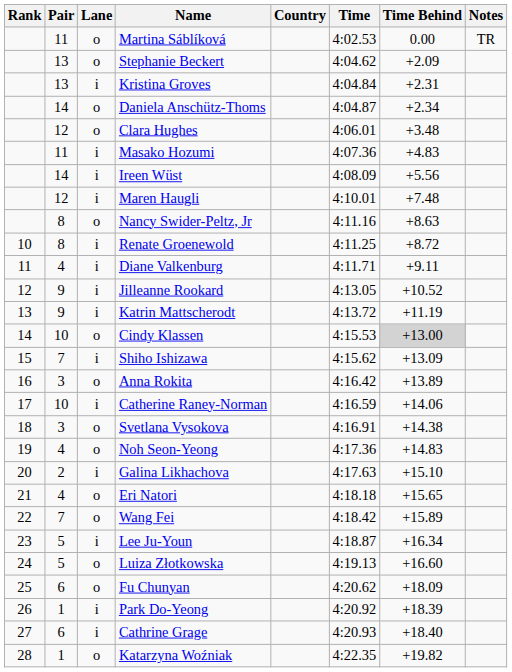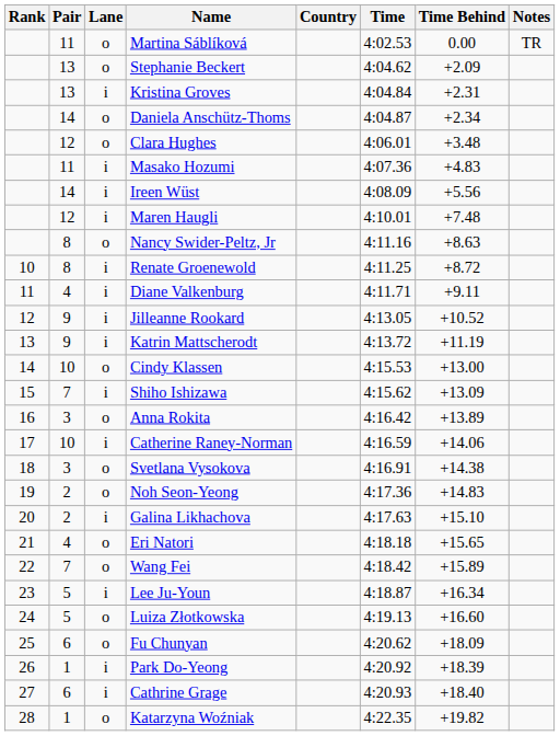 <table class="wikitable sortable" style="text-align:center">
 <tr>
 <th>Rank</th>
 <th>Pair</th>
 <th>Lane</th>
 <th>Name</th>
 <th>Country</th>
 <th>Time</th>
 <th>Time Behind</th>
 <th>Notes</th>
 </tr>
 <tr>
 <td></td>
 <td>11</td>
 <td>o</td>
 <td align="left"><a href='#'>Martina Sáblíková</a></td>
 <td align="left"></td>
 <td>4:02.53</td>
 <td>0.00</td>
 <td>TR</td>
 </tr>
 <tr>
 <td></td>
 <td>13</td>
 <td>o</td>
 <td align="left"><a href='#'>Stephanie Beckert</a></td>
 <td align="left"></td>
 <td>4:04.62</td>
 <td>+2.09</td>
 <td></td>
 </tr>
 <tr>
 <td></td>
 <td>13</td>
 <td>i</td>
 <td align="left"><a href='#'>Kristina Groves</a></td>
 <td align="left"></td>
 <td>4:04.84</td>
 <td>+2.31</td>
 <td></td>
 </tr>
 <tr>
 <td></td>
 <td>14</td>
 <td>o</td>
 <td align="left"><a href='#'>Daniela Anschütz-Thoms</a></td>
 <td align="left"></td>
 <td>4:04.87</td>
 <td>+2.34</td>
 <td></td>
 </tr>
 <tr>
 <td></td>
 <td>12</td>
 <td>o</td>
 <td align="left"><a href='#'>Clara Hughes</a></td>
 <td align="left"></td>
 <td>4:06.01</td>
 <td>+3.48</td>
 <td></td>
 </tr>
 <tr>
 <td></td>
 <td>11</td>
 <td>i</td>
 <td align="left"><a href='#'>Masako Hozumi</a></td>
 <td align="left"></td>
 <td>4:07.36</td>
 <td>+4.83</td>
 <td></td>
 </tr>
 <tr>
 <td></td>
 <td>14</td>
 <td>i</td>
 <td align="left"><a href='#'>Ireen Wüst</a></td>
 <td align="left"></td>
 <td>4:08.09</td>
 <td>+5.56</td>
 <td></td>
 </tr>
 <tr>
 <td></td>
 <td>12</td>
 <td>i</td>
 <td align="left"><a href='#'>Maren Haugli</a></td>
 <td align="left"></td>
 <td>4:10.01</td>
 <td>+7.48</td>
 <td></td>
 </tr>
 <tr>
 <td></td>
 <td>8</td>
 <td>o</td>
 <td align="left"><a href='#'>Nancy Swider-Peltz, Jr</a></td>
 <td align="left"></td>
 <td>4:11.16</td>
 <td>+8.63</td>
 <td></td>
 </tr>
 <tr>
 <td>10</td>
 <td>8</td>
 <td>i</td>
 <td align="left"><a href='#'>Renate Groenewold</a></td>
 <td align="left"></td>
 <td>4:11.25</td>
 <td>+8.72</td>
 <td></td>
 </tr>
 <tr>
 <td>11</td>
 <td>4</td>
 <td>i</td>
 <td align="left"><a href='#'>Diane Valkenburg</a></td>
 <td align="left"></td>
 <td>4:11.71</td>
 <td>+9.11</td>
 <td></td>
 </tr>
 <tr>
 <td>12</td>
 <td>9</td>
 <td>i</td>
 <td align="left"><a href='#'>Jilleanne Rookard</a></td>
 <td align="left"></td>
 <td>4:13.05</td>
 <td>+10.52</td>
 <td></td>
 </tr>
 <tr>
 <td>13</td>
 <td>9</td>
 <td>i</td>
 <td align="left"><a href='#'>Katrin Mattscherodt</a></td>
 <td align="left"></td>
 <td>4:13.72</td>
 <td>+11.19</td>
 <td></td>
 </tr>
 <tr>
 <td>14</td>
 <td>10</td>
 <td>o</td>
 <td align="left"><a href='#'>Cindy Klassen</a></td>
 <td align="left"></td>
 <td>4:15.53</td>
-<td style="background: lightgrey;">+13.00</td>
+<td>+13.00</td>
 <td></td>
 </tr>
 <tr>
 <td>15</td>
 <td>7</td>
 <td>i</td>
 <td align="left"><a href='#'>Shiho Ishizawa</a></td>
 <td align="left"></td>
 <td>4:15.62</td>
 <td>+13.09</td>
 <td></td>
 </tr>
 <tr>
 <td>16</td>
 <td>3</td>
 <td>o</td>
 <td align="left"><a href='#'>Anna Rokita</a></td>
 <td align="left"></td>
 <td>4:16.42</td>
 <td>+13.89</td>
 <td></td>
 </tr>
 <tr>
 <td>17</td>
 <td>10</td>
 <td>i</td>
 <td align="left"><a href='#'>Catherine Raney-Norman</a></td>
 <td align="left"></td>
 <td>4:16.59</td>
 <td>+14.06</td>
 <td></td>
 </tr>
 <tr>
 <td>18</td>
 <td>3</td>
 <td>o</td>
 <td align="left"><a href='#'>Svetlana Vysokova</a></td>
 <td align="left"></td>
 <td>4:16.91</td>
 <td>+14.38</td>
 <td></td>
 </tr>
 <tr>
 <td>19</td>
-<td>4</td>
+<td>2</td>
 <td>o</td>
 <td align="left"><a href='#'>Noh Seon-Yeong</a></td>
 <td align="left"></td>
 <td>4:17.36</td>
 <td>+14.83</td>
 <td></td>
 </tr>
 <tr>
 <td>20</td>
 <td>2</td>
 <td>i</td>
 <td align="left"><a href='#'>Galina Likhachova</a></td>
 <td align="left"></td>
 <td>4:17.63</td>
 <td>+15.10</td>
 <td></td>
 </tr>
 <tr>
 <td>21</td>
 <td>4</td>
 <td>o</td>
 <td align="left"><a href='#'>Eri Natori</a></td>
 <td align="left"></td>
 <td>4:18.18</td>
 <td>+15.65</td>
 <td></td>
 </tr>
 <tr>
 <td>22</td>
 <td>7</td>
 <td>o</td>
 <td align="left"><a href='#'>Wang Fei</a></td>
 <td align="left"></td>
 <td>4:18.42</td>
 <td>+15.89</td>
 <td></td>
 </tr>
 <tr>
 <td>23</td>
 <td>5</td>
 <td>i</td>
 <td align="left"><a href='#'>Lee Ju-Youn</a></td>
 <td align="left"></td>
 <td>4:18.87</td>
 <td>+16.34</td>
 <td></td>
 </tr>
 <tr>
 <td>24</td>
 <td>5</td>
 <td>o</td>
 <td align="left"><a href='#'>Luiza Złotkowska</a></td>
 <td align="left"></td>
 <td>4:19.13</td>
 <td>+16.60</td>
 <td></td>
 </tr>
 <tr>
 <td>25</td>
 <td>6</td>
 <td>o</td>
 <td align="left"><a href='#'>Fu Chunyan</a></td>
 <td align="left"></td>
 <td>4:20.62</td>
 <td>+18.09</td>
 <td></td>
 </tr>
 <tr>
 <td>26</td>
 <td>1</td>
 <td>i</td>
 <td align="left"><a href='#'>Park Do-Yeong</a></td>
 <td align="left"></td>
 <td>4:20.92</td>
 <td>+18.39</td>
 <td></td>
 </tr>
 <tr>
 <td>27</td>
 <td>6</td>
 <td>i</td>
 <td align="left"><a href='#'>Cathrine Grage</a></td>
 <td align="left"></td>
 <td>4:20.93</td>
 <td>+18.40</td>
 <td></td>
 </tr>
 <tr>
 <td>28</td>
 <td>1</td>
 <td>o</td>
 <td align="left"><a href='#'>Katarzyna Woźniak</a></td>
 <td align="left"></td>
 <td>4:22.35</td>
 <td>+19.82</td>
 <td></td>
 </tr>
 </table>
